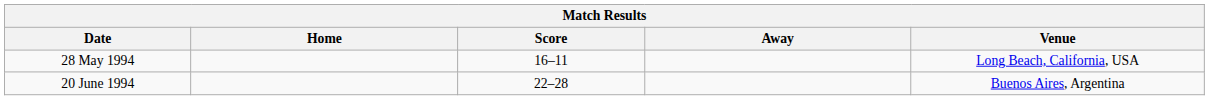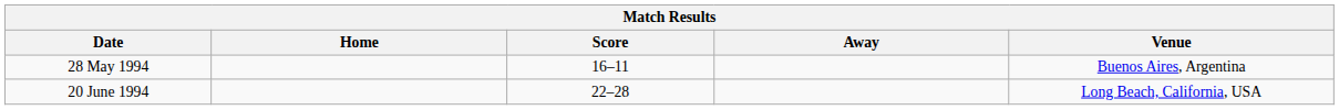 <table class="wikitable" style="font-size:90%; width: 100%; text-align: center;">
 <tr>
 <th colspan=5>Match Results</th>
 </tr>
 <tr>
 <th width=7%>Date</th>
 <th width=10%>Home</th>
 <th width=7%>Score</th>
 <th width=10%>Away</th>
 <th width=11%>Venue</th>
 </tr>
 <tr>
 <td>28 May 1994</td>
 <td></td>
 <td>16–11</td>
 <td></td>
-<td><a href='#'>Long Beach, California</a>, USA</td>
+<td><a href='#'>Buenos Aires</a>, Argentina</td>
 </tr>
 <tr>
 <td>20 June 1994</td>
 <td></td>
 <td>22–28</td>
 <td></td>
-<td><a href='#'>Buenos Aires</a>, Argentina</td>
+<td><a href='#'>Long Beach, California</a>, USA</td>
 </tr>
 </table>
